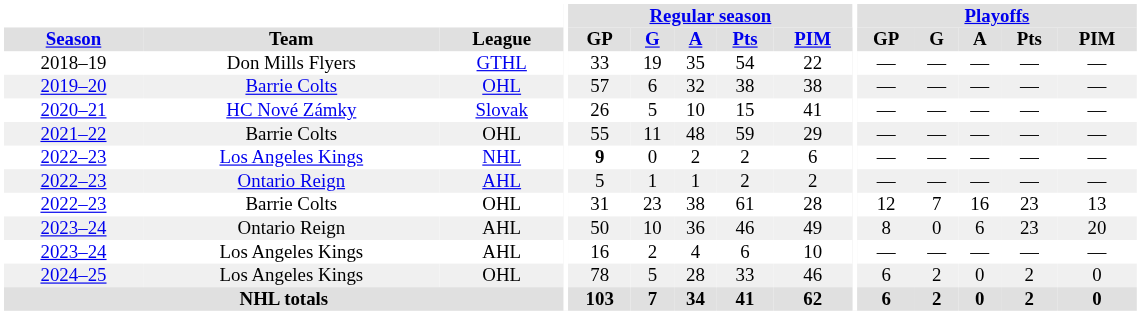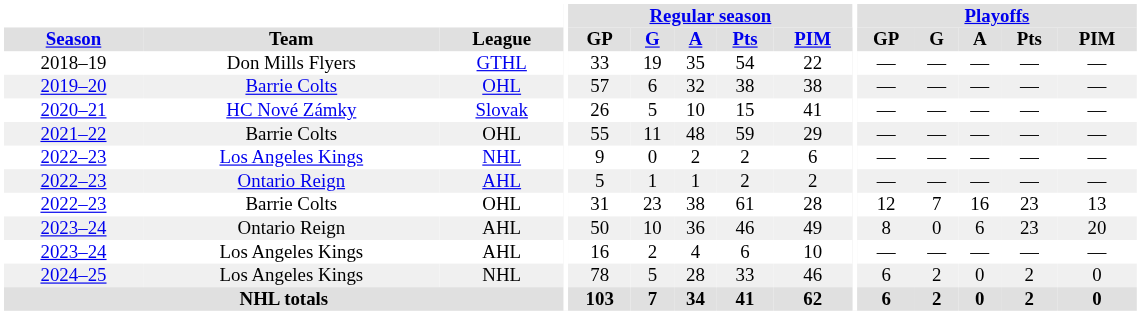 <table border="0" cellpadding="1" cellspacing="0" style="text-align:center; width:60em">
 <tr bgcolor="#e0e0e0">
 <th colspan="3" bgcolor="#ffffff"></th>
 <th rowspan="99" bgcolor="#ffffff"></th>
 <th colspan="5"><a href='#'>Regular season</a></th>
 <th rowspan="99" bgcolor="#ffffff"></th>
 <th colspan="5"><a href='#'>Playoffs</a></th>
 </tr>
 <tr bgcolor="#e0e0e0">
 <th><a href='#'>Season</a></th>
 <th>Team</th>
 <th>League</th>
 <th>GP</th>
 <th><a href='#'>G</a></th>
 <th><a href='#'>A</a></th>
 <th><a href='#'>Pts</a></th>
 <th><a href='#'>PIM</a></th>
 <th>GP</th>
 <th>G</th>
 <th>A</th>
 <th>Pts</th>
 <th>PIM</th>
 </tr>
 <tr>
 <td>2018–19</td>
 <td>Don Mills Flyers</td>
 <td><a href='#'>GTHL</a></td>
 <td>33</td>
 <td>19</td>
 <td>35</td>
 <td>54</td>
 <td>22</td>
 <td>—</td>
 <td>—</td>
 <td>—</td>
 <td>—</td>
 <td>—</td>
 </tr>
 <tr bgcolor="#f0f0f0">
 <td><a href='#'>2019–20</a></td>
 <td><a href='#'>Barrie Colts</a></td>
 <td><a href='#'>OHL</a></td>
 <td>57</td>
 <td>6</td>
 <td>32</td>
 <td>38</td>
 <td>38</td>
 <td>—</td>
 <td>—</td>
 <td>—</td>
 <td>—</td>
 <td>—</td>
 </tr>
 <tr>
 <td><a href='#'>2020–21</a></td>
 <td><a href='#'>HC Nové Zámky</a></td>
 <td><a href='#'>Slovak</a></td>
 <td>26</td>
 <td>5</td>
 <td>10</td>
 <td>15</td>
 <td>41</td>
 <td>—</td>
 <td>—</td>
 <td>—</td>
 <td>—</td>
 <td>—</td>
 </tr>
 <tr bgcolor="#f0f0f0">
 <td><a href='#'>2021–22</a></td>
 <td>Barrie Colts</td>
 <td>OHL</td>
 <td>55</td>
 <td>11</td>
 <td>48</td>
 <td>59</td>
 <td>29</td>
 <td>—</td>
 <td>—</td>
 <td>—</td>
 <td>—</td>
 <td>—</td>
 </tr>
 <tr>
 <td><a href='#'>2022–23</a></td>
 <td><a href='#'>Los Angeles Kings</a></td>
 <td><a href='#'>NHL</a></td>
-<td><strong>9</strong></td>
+<td>9</td>
 <td>0</td>
 <td>2</td>
 <td>2</td>
 <td>6</td>
 <td>—</td>
 <td>—</td>
 <td>—</td>
 <td>—</td>
 <td>—</td>
 </tr>
 <tr bgcolor="#f0f0f0">
 <td><a href='#'>2022–23</a></td>
 <td><a href='#'>Ontario Reign</a></td>
 <td><a href='#'>AHL</a></td>
 <td>5</td>
 <td>1</td>
 <td>1</td>
 <td>2</td>
 <td>2</td>
 <td>—</td>
 <td>—</td>
 <td>—</td>
 <td>—</td>
 <td>—</td>
 </tr>
 <tr>
 <td><a href='#'>2022–23</a></td>
 <td>Barrie Colts</td>
 <td>OHL</td>
 <td>31</td>
 <td>23</td>
 <td>38</td>
 <td>61</td>
 <td>28</td>
 <td>12</td>
 <td>7</td>
 <td>16</td>
 <td>23</td>
 <td>13</td>
 </tr>
 <tr bgcolor="#f0f0f0">
 <td><a href='#'>2023–24</a></td>
 <td>Ontario Reign</td>
 <td>AHL</td>
 <td>50</td>
 <td>10</td>
 <td>36</td>
 <td>46</td>
 <td>49</td>
 <td>8</td>
 <td>0</td>
 <td>6</td>
 <td>23</td>
 <td>20</td>
 </tr>
 <tr>
 <td><a href='#'>2023–24</a></td>
 <td>Los Angeles Kings</td>
 <td>AHL</td>
 <td>16</td>
 <td>2</td>
 <td>4</td>
 <td>6</td>
 <td>10</td>
 <td>—</td>
 <td>—</td>
 <td>—</td>
 <td>—</td>
 <td>—</td>
 </tr>
 <tr bgcolor="#f0f0f0">
 <td><a href='#'>2024–25</a></td>
 <td>Los Angeles Kings</td>
-<td>OHL</td>
+<td>NHL</td>
 <td>78</td>
 <td>5</td>
 <td>28</td>
 <td>33</td>
 <td>46</td>
 <td>6</td>
 <td>2</td>
 <td>0</td>
 <td>2</td>
 <td>0</td>
 </tr>
 <tr bgcolor="#e0e0e0">
 <th colspan="3">NHL totals</th>
 <th>103</th>
 <th>7</th>
 <th>34</th>
 <th>41</th>
 <th>62</th>
 <th>6</th>
 <th>2</th>
 <th>0</th>
 <th>2</th>
 <th>0</th>
 </tr>
 </table>
